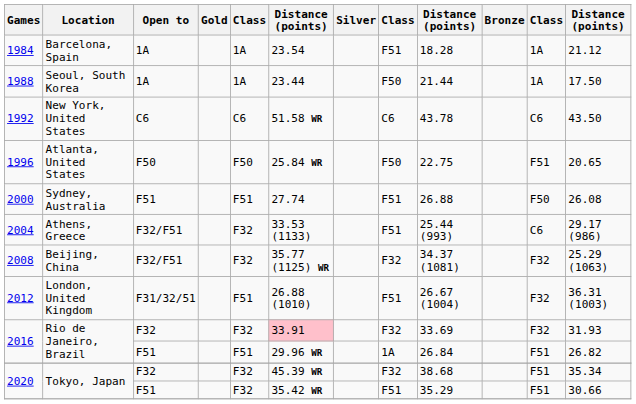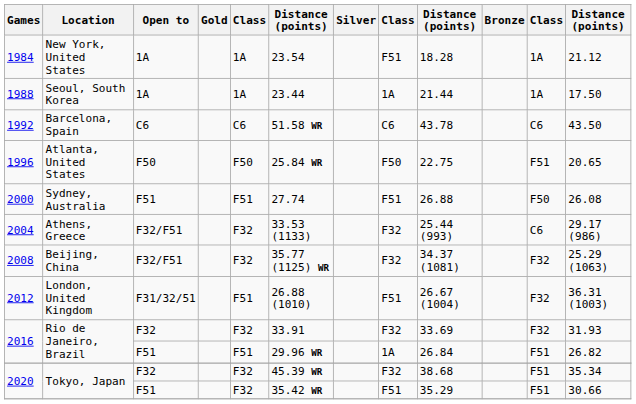 <table class="wikitable">
 <tr>
 <th>Games</th>
 <th width=100>Location</th>
 <th>Open to</th>
 <th bgcolor=gold>Gold</th>
 <th>Class</th>
 <th width=70>Distance<br>(points)</th>
 <th>Silver</th>
 <th>Class</th>
 <th width=70>Distance<br>(points)</th>
 <th>Bronze</th>
 <th>Class</th>
 <th width=70>Distance<br>(points)</th>
 </tr>
 <tr>
 <td><a href='#'>1984</a></td>
-<td>Barcelona, Spain</td>
+<td>New York, United States</td>
 <td>1A</td>
 <td></td>
 <td>1A</td>
 <td>23.54</td>
 <td></td>
 <td>F51</td>
 <td>18.28</td>
 <td></td>
 <td>1A</td>
 <td>21.12</td>
 </tr>
 <tr>
 <td><a href='#'>1988</a></td>
 <td>Seoul, South Korea</td>
 <td>1A</td>
 <td></td>
 <td>1A</td>
 <td>23.44</td>
 <td></td>
-<td>F50</td>
+<td>1A</td>
 <td>21.44</td>
 <td></td>
 <td>1A</td>
 <td>17.50</td>
 </tr>
 <tr>
 <td><a href='#'>1992</a></td>
-<td>New York, United States</td>
+<td>Barcelona, Spain</td>
 <td>C6</td>
 <td></td>
 <td>C6</td>
 <td>51.58 <small><strong>WR</strong></small></td>
 <td></td>
 <td>C6</td>
 <td>43.78</td>
 <td></td>
 <td>C6</td>
 <td>43.50</td>
 </tr>
 <tr>
 <td><a href='#'>1996</a></td>
 <td>Atlanta, United States</td>
 <td>F50</td>
 <td></td>
 <td>F50</td>
 <td>25.84 <small><strong>WR</strong></small></td>
 <td></td>
 <td>F50</td>
 <td>22.75</td>
 <td></td>
 <td>F51</td>
 <td>20.65</td>
 </tr>
 <tr>
 <td><a href='#'>2000</a></td>
 <td>Sydney, Australia</td>
 <td>F51</td>
 <td></td>
 <td>F51</td>
 <td>27.74</td>
 <td></td>
 <td>F51</td>
 <td>26.88</td>
 <td></td>
 <td>F50</td>
 <td>26.08</td>
 </tr>
 <tr>
 <td><a href='#'>2004</a></td>
 <td>Athens, Greece</td>
 <td>F32/F51</td>
 <td></td>
 <td>F32</td>
 <td>33.53<br>(1133)</td>
 <td></td>
-<td>F51</td>
+<td>F32</td>
 <td>25.44<br>(993)</td>
 <td></td>
 <td>C6</td>
 <td>29.17<br>(986)</td>
 </tr>
 <tr>
 <td><a href='#'>2008</a></td>
 <td>Beijing, China</td>
 <td>F32/F51</td>
 <td></td>
 <td>F32</td>
 <td>35.77<br>(1125) <small><strong>WR</strong></small></td>
 <td></td>
 <td>F32</td>
 <td>34.37<br>(1081)</td>
 <td></td>
 <td>F32</td>
 <td>25.29<br>(1063)</td>
 </tr>
 <tr>
 <td><a href='#'>2012</a></td>
 <td>London, United Kingdom</td>
 <td>F31/32/51</td>
 <td></td>
 <td>F51</td>
 <td>26.88<br>(1010)</td>
 <td></td>
 <td>F51</td>
 <td>26.67<br>(1004)</td>
 <td></td>
 <td>F32</td>
 <td>36.31<br>(1003)</td>
 </tr>
 <tr>
 <td rowspan="2"><a href='#'>2016</a></td>
 <td rowspan="2">Rio de Janeiro, Brazil</td>
 <td>F32</td>
 <td></td>
 <td>F32</td>
-<td style="background: pink;">33.91</td>
+<td>33.91</td>
 <td></td>
 <td>F32</td>
 <td>33.69</td>
 <td></td>
 <td>F32</td>
 <td>31.93</td>
 </tr>
 <tr>
 <td>F51</td>
 <td></td>
 <td>F51</td>
 <td>29.96 <small><strong>WR</strong></small></td>
 <td></td>
 <td>1A</td>
 <td>26.84</td>
 <td></td>
 <td>F51</td>
 <td>26.82</td>
 </tr>
 <tr>
 </tr>
 <tr>
 <td rowspan="2"><a href='#'>2020</a></td>
 <td rowspan="2">Tokyo, Japan</td>
 <td>F32</td>
 <td></td>
 <td>F32</td>
 <td>45.39 <small><strong>WR</strong></small></td>
 <td></td>
 <td>F32</td>
 <td>38.68</td>
 <td></td>
 <td>F51</td>
 <td>35.34</td>
 </tr>
 <tr>
 <td>F51</td>
 <td></td>
 <td>F32</td>
 <td>35.42 <small><strong>WR</strong></small></td>
 <td></td>
 <td>F51</td>
 <td>35.29</td>
 <td></td>
 <td>F51</td>
 <td>30.66</td>
 </tr>
 <tr>
 </tr>
 </table>
